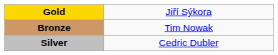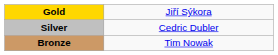 <table class="wikitable" style="text-align:center; " width="35%">
 <tr>
 <td bgcolor="gold"><strong>Gold</strong></td>
 <td><a href='#'>Jiří Sýkora</a><br>  <small><em></em></small></td>
 </tr>
 <tr>
+<td bgcolor="silver"><strong>Silver</strong></td>
+<td><a href='#'>Cedric Dubler</a><br>  <small><em></em></small></td>
+</tr>
+<tr>
 <td bgcolor="CC9966"><strong>Bronze</strong></td>
 <td><a href='#'>Tim Nowak</a><br>  <small><em></em></small></td>
 </tr>
-<tr>
-<td bgcolor="silver"><strong>Silver</strong></td>
-<td><a href='#'>Cedric Dubler</a><br>  <small><em></em></small></td>
-</tr>
 </table>
